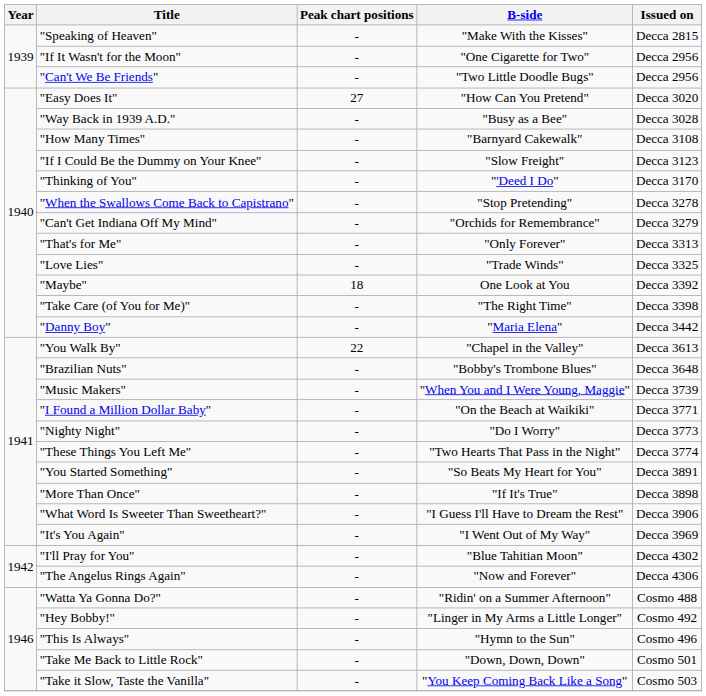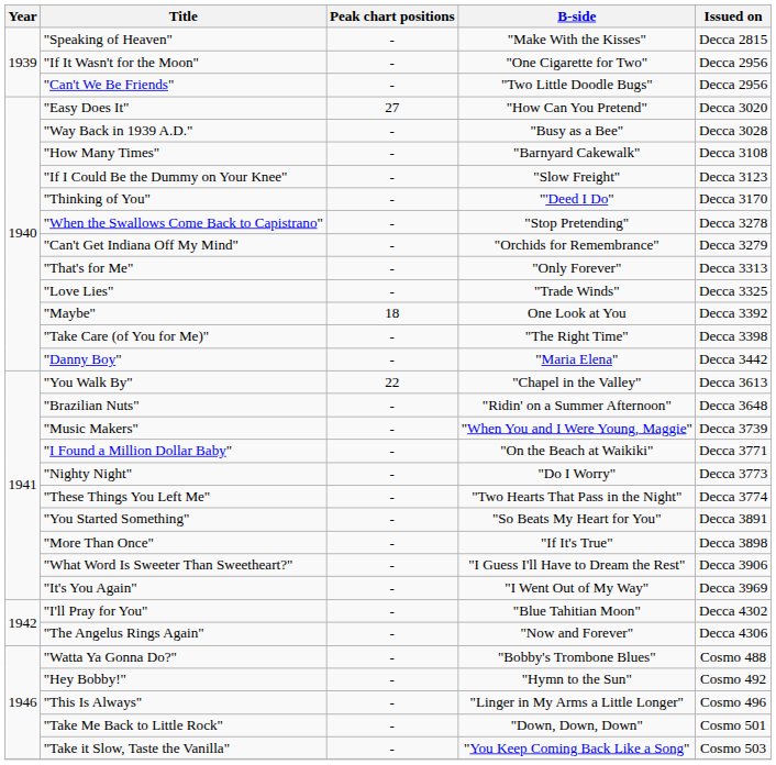 <table class="wikitable" style=text-align:center;>
 <tr>
 <th>Year</th>
 <th>Title</th>
 <th>Peak chart positions</th>
 <th><a href='#'>B-side</a></th>
 <th>Issued on</th>
 </tr>
 <tr>
 <td rowspan="3">1939</td>
 <td align=left>"Speaking of Heaven"</td>
 <td>-</td>
 <td>"Make With the Kisses"</td>
 <td>Decca 2815</td>
 </tr>
 <tr>
 <td align=left>"If It Wasn't for the Moon"</td>
 <td>-</td>
 <td>"One Cigarette for Two"</td>
 <td>Decca 2956</td>
 </tr>
 <tr>
 <td align=left>"<a href='#'>Can't We Be Friends</a>"</td>
 <td>-</td>
 <td>"Two Little Doodle Bugs"</td>
 <td>Decca 2956</td>
 </tr>
 <tr>
 <td rowspan="12">1940</td>
 <td align=left>"Easy Does It"</td>
 <td>27</td>
 <td>"How Can You Pretend"</td>
 <td>Decca 3020</td>
 </tr>
 <tr>
 <td align=left>"Way Back in 1939 A.D."</td>
 <td>-</td>
 <td>"Busy as a Bee"</td>
 <td>Decca 3028</td>
 </tr>
 <tr>
 <td align=left>"How Many Times"</td>
 <td>-</td>
 <td>"Barnyard Cakewalk"</td>
 <td>Decca 3108</td>
 </tr>
 <tr>
 <td align=left>"If I Could Be the Dummy on Your Knee"</td>
 <td>-</td>
 <td>"Slow Freight"</td>
 <td>Decca 3123</td>
 </tr>
 <tr>
 <td align=left>"Thinking of You"</td>
 <td>-</td>
 <td>"<a href='#'>'Deed I Do</a>"</td>
 <td>Decca 3170</td>
 </tr>
 <tr>
 <td align=left>"<a href='#'>When the Swallows Come Back to Capistrano</a>"</td>
 <td>-</td>
 <td>"Stop Pretending"</td>
 <td>Decca 3278</td>
 </tr>
 <tr>
 <td align=left>"Can't Get Indiana Off My Mind"</td>
 <td>-</td>
 <td>"Orchids for Remembrance"</td>
 <td>Decca 3279</td>
 </tr>
 <tr>
 <td align=left>"That's for Me"</td>
 <td>-</td>
 <td>"Only Forever"</td>
 <td>Decca 3313</td>
 </tr>
 <tr>
 <td align=left>"Love Lies"</td>
 <td>-</td>
 <td>"Trade Winds"</td>
 <td>Decca 3325</td>
 </tr>
 <tr>
 <td align=left>"Maybe"</td>
 <td>18</td>
 <td>One Look at You</td>
 <td>Decca 3392</td>
 </tr>
 <tr>
 <td align=left>"Take Care (of You for Me)"</td>
 <td>-</td>
 <td>"The Right Time"</td>
 <td>Decca 3398</td>
 </tr>
 <tr>
 <td align=left>"<a href='#'>Danny Boy</a>"</td>
 <td>-</td>
 <td>"<a href='#'>Maria Elena</a>"</td>
 <td>Decca 3442</td>
 </tr>
 <tr>
 <td rowspan="10">1941</td>
 <td align=left>"You Walk By"</td>
 <td>22</td>
 <td>"Chapel in the Valley"</td>
 <td>Decca 3613</td>
 </tr>
 <tr>
 <td align=left>"Brazilian Nuts"</td>
 <td>-</td>
-<td>"Bobby's Trombone Blues"</td>
+<td>"Ridin' on a Summer Afternoon"</td>
 <td>Decca 3648</td>
 </tr>
 <tr>
 <td align=left>"Music Makers"</td>
 <td>-</td>
 <td>"<a href='#'>When You and I Were Young, Maggie</a>"</td>
 <td>Decca 3739</td>
 </tr>
 <tr>
 <td align=left>"<a href='#'>I Found a Million Dollar Baby</a>"</td>
 <td>-</td>
 <td>"On the Beach at Waikiki"</td>
 <td>Decca 3771</td>
 </tr>
 <tr>
 <td align=left>"Nighty Night"</td>
 <td>-</td>
 <td>"Do I Worry"</td>
 <td>Decca 3773</td>
 </tr>
 <tr>
 <td align=left>"These Things You Left Me"</td>
 <td>-</td>
 <td>"Two Hearts That Pass in the Night"</td>
 <td>Decca 3774</td>
 </tr>
 <tr>
 <td align=left>"You Started Something"</td>
 <td>-</td>
 <td>"So Beats My Heart for You"</td>
 <td>Decca 3891</td>
 </tr>
 <tr>
 <td align=left>"More Than Once"</td>
 <td>-</td>
 <td>"If It's True"</td>
 <td>Decca 3898</td>
 </tr>
 <tr>
 <td align=left>"What Word Is Sweeter Than Sweetheart?"</td>
 <td>-</td>
 <td>"I Guess I'll Have to Dream the Rest"</td>
 <td>Decca 3906</td>
 </tr>
 <tr>
 <td align=left>"It's You Again"</td>
 <td>-</td>
 <td>"I Went Out of My Way"</td>
 <td>Decca 3969</td>
 </tr>
 <tr>
 <td rowspan="2">1942</td>
 <td align=left>"I'll Pray for You"</td>
 <td>-</td>
 <td>"Blue Tahitian Moon"</td>
 <td>Decca 4302</td>
 </tr>
 <tr>
 <td align=left>"The Angelus Rings Again"</td>
 <td>-</td>
 <td>"Now and Forever"</td>
 <td>Decca 4306</td>
 </tr>
 <tr>
 <td rowspan="5">1946</td>
 <td align=left>"Watta Ya Gonna Do?"</td>
 <td>-</td>
-<td>"Ridin' on a Summer Afternoon"</td>
+<td>"Bobby's Trombone Blues"</td>
 <td>Cosmo 488</td>
 </tr>
 <tr>
 <td align=left>"Hey Bobby!"</td>
 <td>-</td>
-<td>"Linger in My Arms a Little Longer"</td>
+<td>"Hymn to the Sun"</td>
 <td>Cosmo 492</td>
 </tr>
 <tr>
 <td align=left>"This Is Always"</td>
 <td>-</td>
-<td>"Hymn to the Sun"</td>
+<td>"Linger in My Arms a Little Longer"</td>
 <td>Cosmo 496</td>
 </tr>
 <tr>
 <td align=left>"Take Me Back to Little Rock"</td>
 <td>-</td>
 <td>"Down, Down, Down"</td>
 <td>Cosmo 501</td>
 </tr>
 <tr>
 <td align=left>"Take it Slow, Taste the Vanilla"</td>
 <td>-</td>
 <td>"<a href='#'>You Keep Coming Back Like a Song</a>"</td>
 <td>Cosmo 503</td>
 </tr>
 <tr>
 </tr>
 </table>
